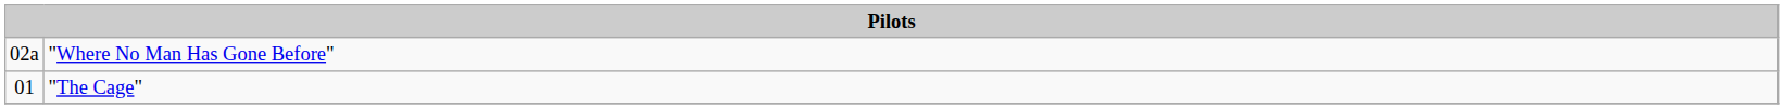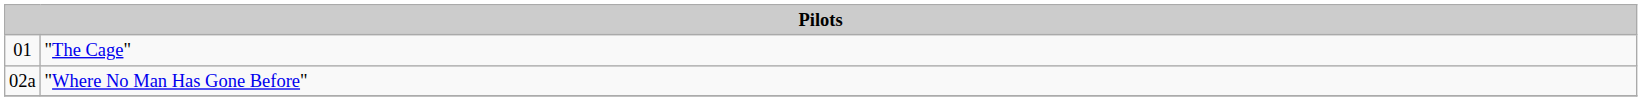 <table class="wikitable" style="font-size:85%; width: 95%;">
 <tr>
 <th colspan=2 style="background-color: #CCCCCC">Pilots</th>
+</tr>
+<tr>
+<td width="10px" align="center">01</td>
+<td>"<a href='#'>The Cage</a>"</td>
 </tr>
 <tr>
 <td width="10px" align="center">02a</td>
 <td>"<a href='#'>Where No Man Has Gone Before</a>"</td>
 </tr>
 <tr>
-<td width="10px" align="center">01</td>
-<td>"<a href='#'>The Cage</a>"</td>
-</tr>
-<tr>
 </tr>
 </table>
